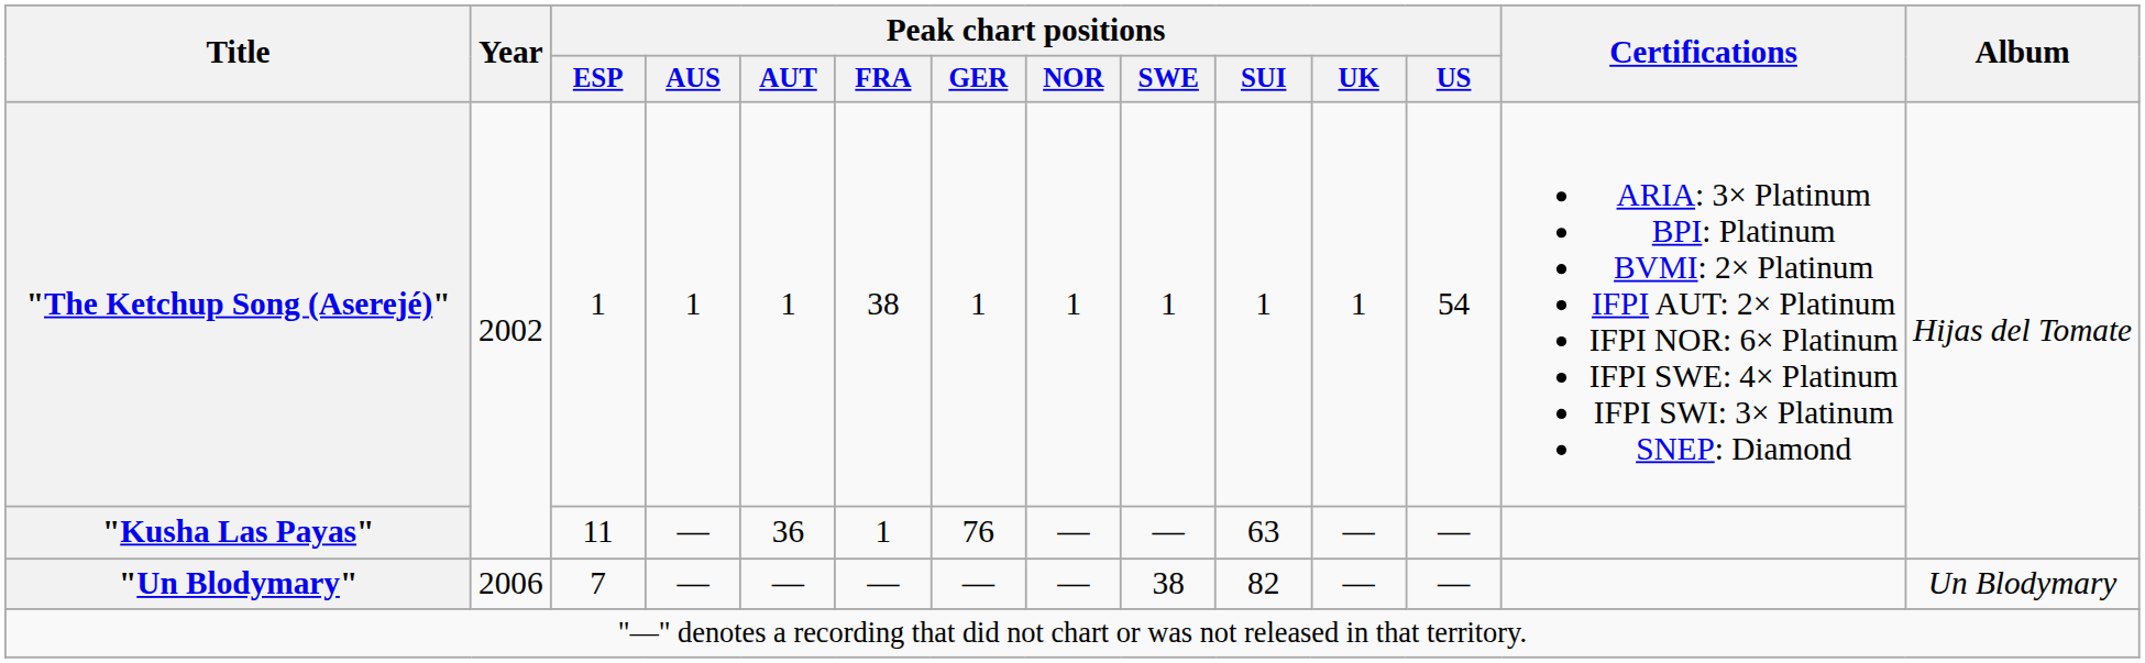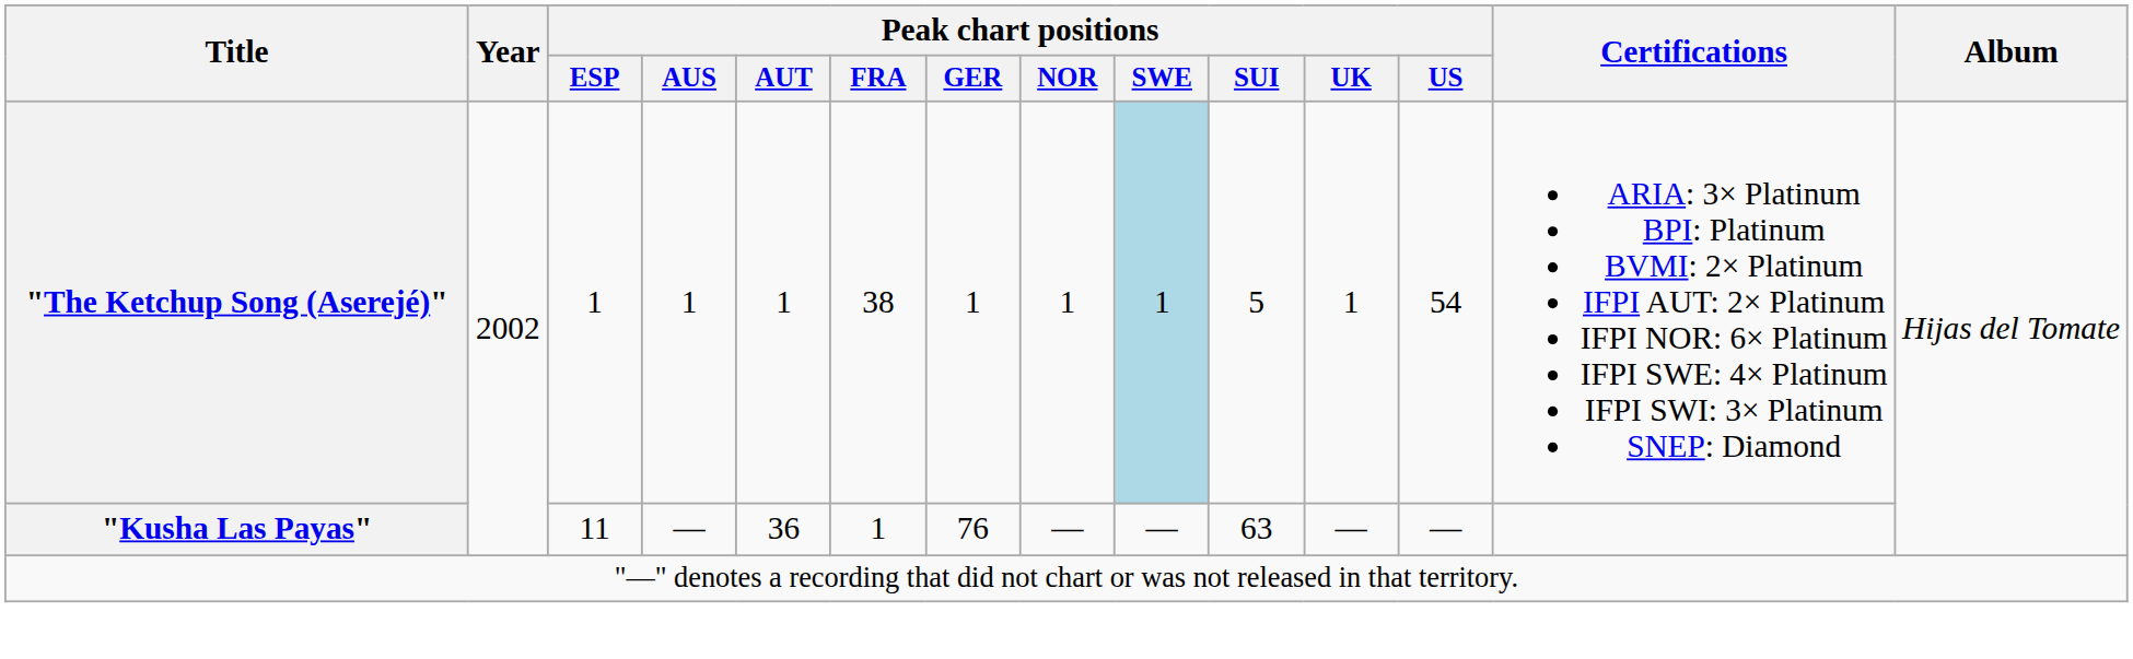 <table class="wikitable plainrowheaders" style="text-align:center;">
 <tr>
 <th scope="col" rowspan="2" style="width:14em;">Title</th>
 <th scope="col" rowspan="2" style="width:1em;">Year</th>
 <th scope="col" colspan="10">Peak chart positions</th>
 <th scope="col" rowspan="2"><a href='#'>Certifications</a></th>
 <th scope="col" rowspan="2">Album</th>
 </tr>
 <tr>
 <th scope="col" style="width:3em;font-size:85%;"><a href='#'>ESP</a><br></th>
 <th scope="col" style="width:3em;font-size:85%;"><a href='#'>AUS</a><br></th>
 <th scope="col" style="width:3em;font-size:85%;"><a href='#'>AUT</a><br></th>
 <th scope="col" style="width:3em;font-size:85%;"><a href='#'>FRA</a><br></th>
 <th scope="col" style="width:3em;font-size:85%;"><a href='#'>GER</a><br></th>
 <th scope="col" style="width:3em;font-size:85%;"><a href='#'>NOR</a><br></th>
 <th scope="col" style="width:3em;font-size:85%;"><a href='#'>SWE</a><br></th>
 <th scope="col" style="width:3em;font-size:85%;"><a href='#'>SUI</a><br></th>
 <th scope="col" style="width:3em;font-size:85%;"><a href='#'>UK</a><br></th>
 <th scope="col" style="width:3em;font-size:85%;"><a href='#'>US</a><br></th>
 </tr>
 <tr>
 <th scope="row">"<a href='#'>The Ketchup Song (Aserejé)</a>"</th>
 <td rowspan="2">2002</td>
 <td>1</td>
 <td>1</td>
 <td>1</td>
 <td>38</td>
 <td>1</td>
 <td>1</td>
-<td>1</td>
-<td>1</td>
+<td style="background: lightblue;">1</td>
+<td>5</td>
 <td>1</td>
 <td>54</td>
 <td><br><ul><li><a href='#'>ARIA</a>: 3× Platinum</li><li><a href='#'>BPI</a>: Platinum</li><li><a href='#'>BVMI</a>: 2× Platinum</li><li><a href='#'>IFPI</a> AUT: 2× Platinum</li><li>IFPI NOR: 6× Platinum</li><li>IFPI SWE: 4× Platinum</li><li>IFPI SWI: 3× Platinum</li><li><a href='#'>SNEP</a>: Diamond</li></ul></td>
 <td rowspan="2"><em>Hijas del Tomate</em></td>
 </tr>
 <tr>
 <th scope="row">"<a href='#'>Kusha Las Payas</a>"</th>
 <td>11</td>
 <td>—</td>
 <td>36</td>
 <td>1</td>
 <td>76</td>
 <td>—</td>
 <td>—</td>
 <td>63</td>
 <td>—</td>
 <td>—</td>
 <td></td>
 </tr>
 <tr>
-<th scope="row">"<a href='#'>Un Blodymary</a>"</th>
-<td>2006</td>
-<td>7</td>
-<td>—</td>
-<td>—</td>
-<td>—</td>
-<td>—</td>
-<td>—</td>
-<td>38</td>
-<td>82</td>
-<td>—</td>
-<td>—</td>
-<td></td>
-<td><em>Un Blodymary</em></td>
-</tr>
-<tr>
 <td colspan="14" style="font-size:90%">"—" denotes a recording that did not chart or was not released in that territory.</td>
 </tr>
 </table>
